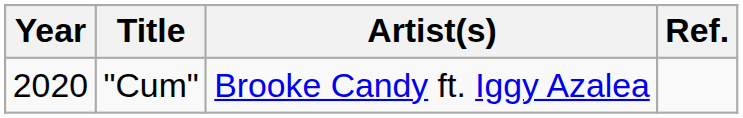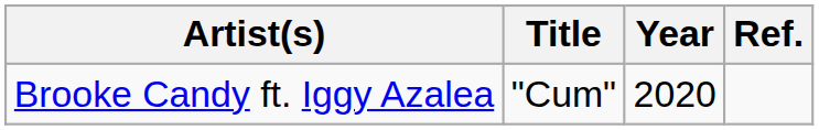 <table class="wikitable">
 <tr>
+<th>Artist(s)</th>
+<th>Title</th>
 <th>Year</th>
-<th>Title</th>
-<th>Artist(s)</th>
 <th>Ref.</th>
 </tr>
 <tr>
+<td><a href='#'>Brooke Candy</a> ft. <a href='#'>Iggy Azalea</a></td>
+<td>"Cum"</td>
 <td>2020</td>
-<td>"Cum"</td>
-<td><a href='#'>Brooke Candy</a> ft. <a href='#'>Iggy Azalea</a></td>
 <td style="text-align: center;"></td>
 </tr>
 </table>
